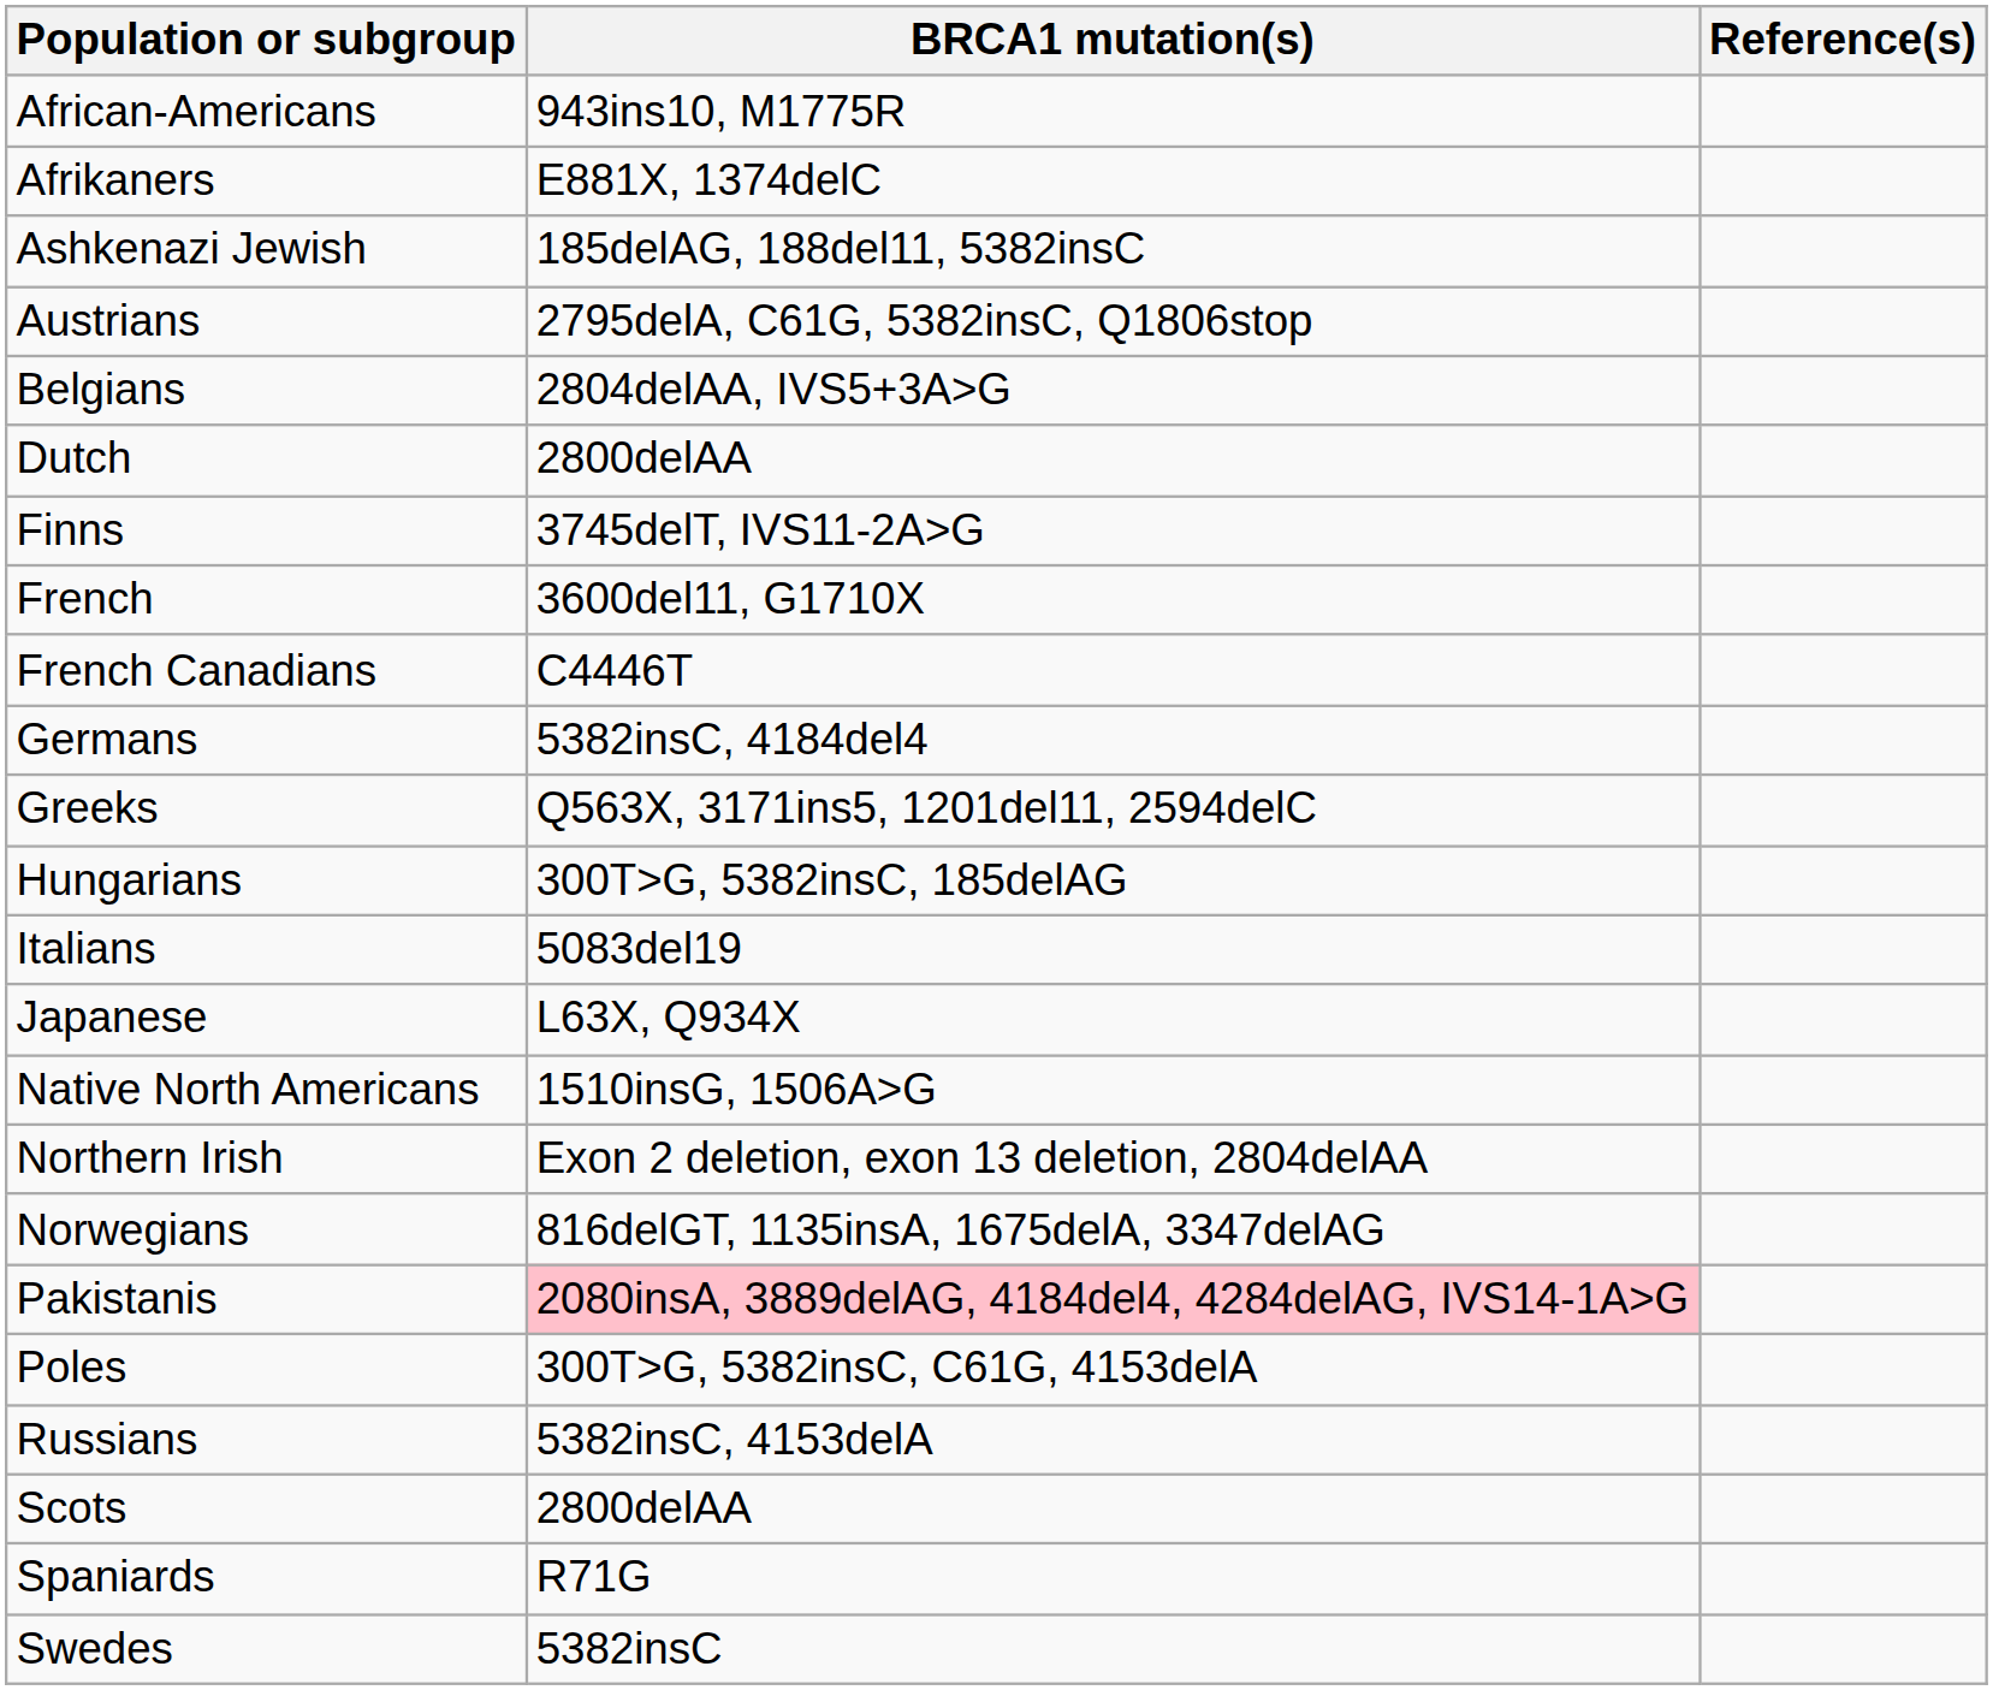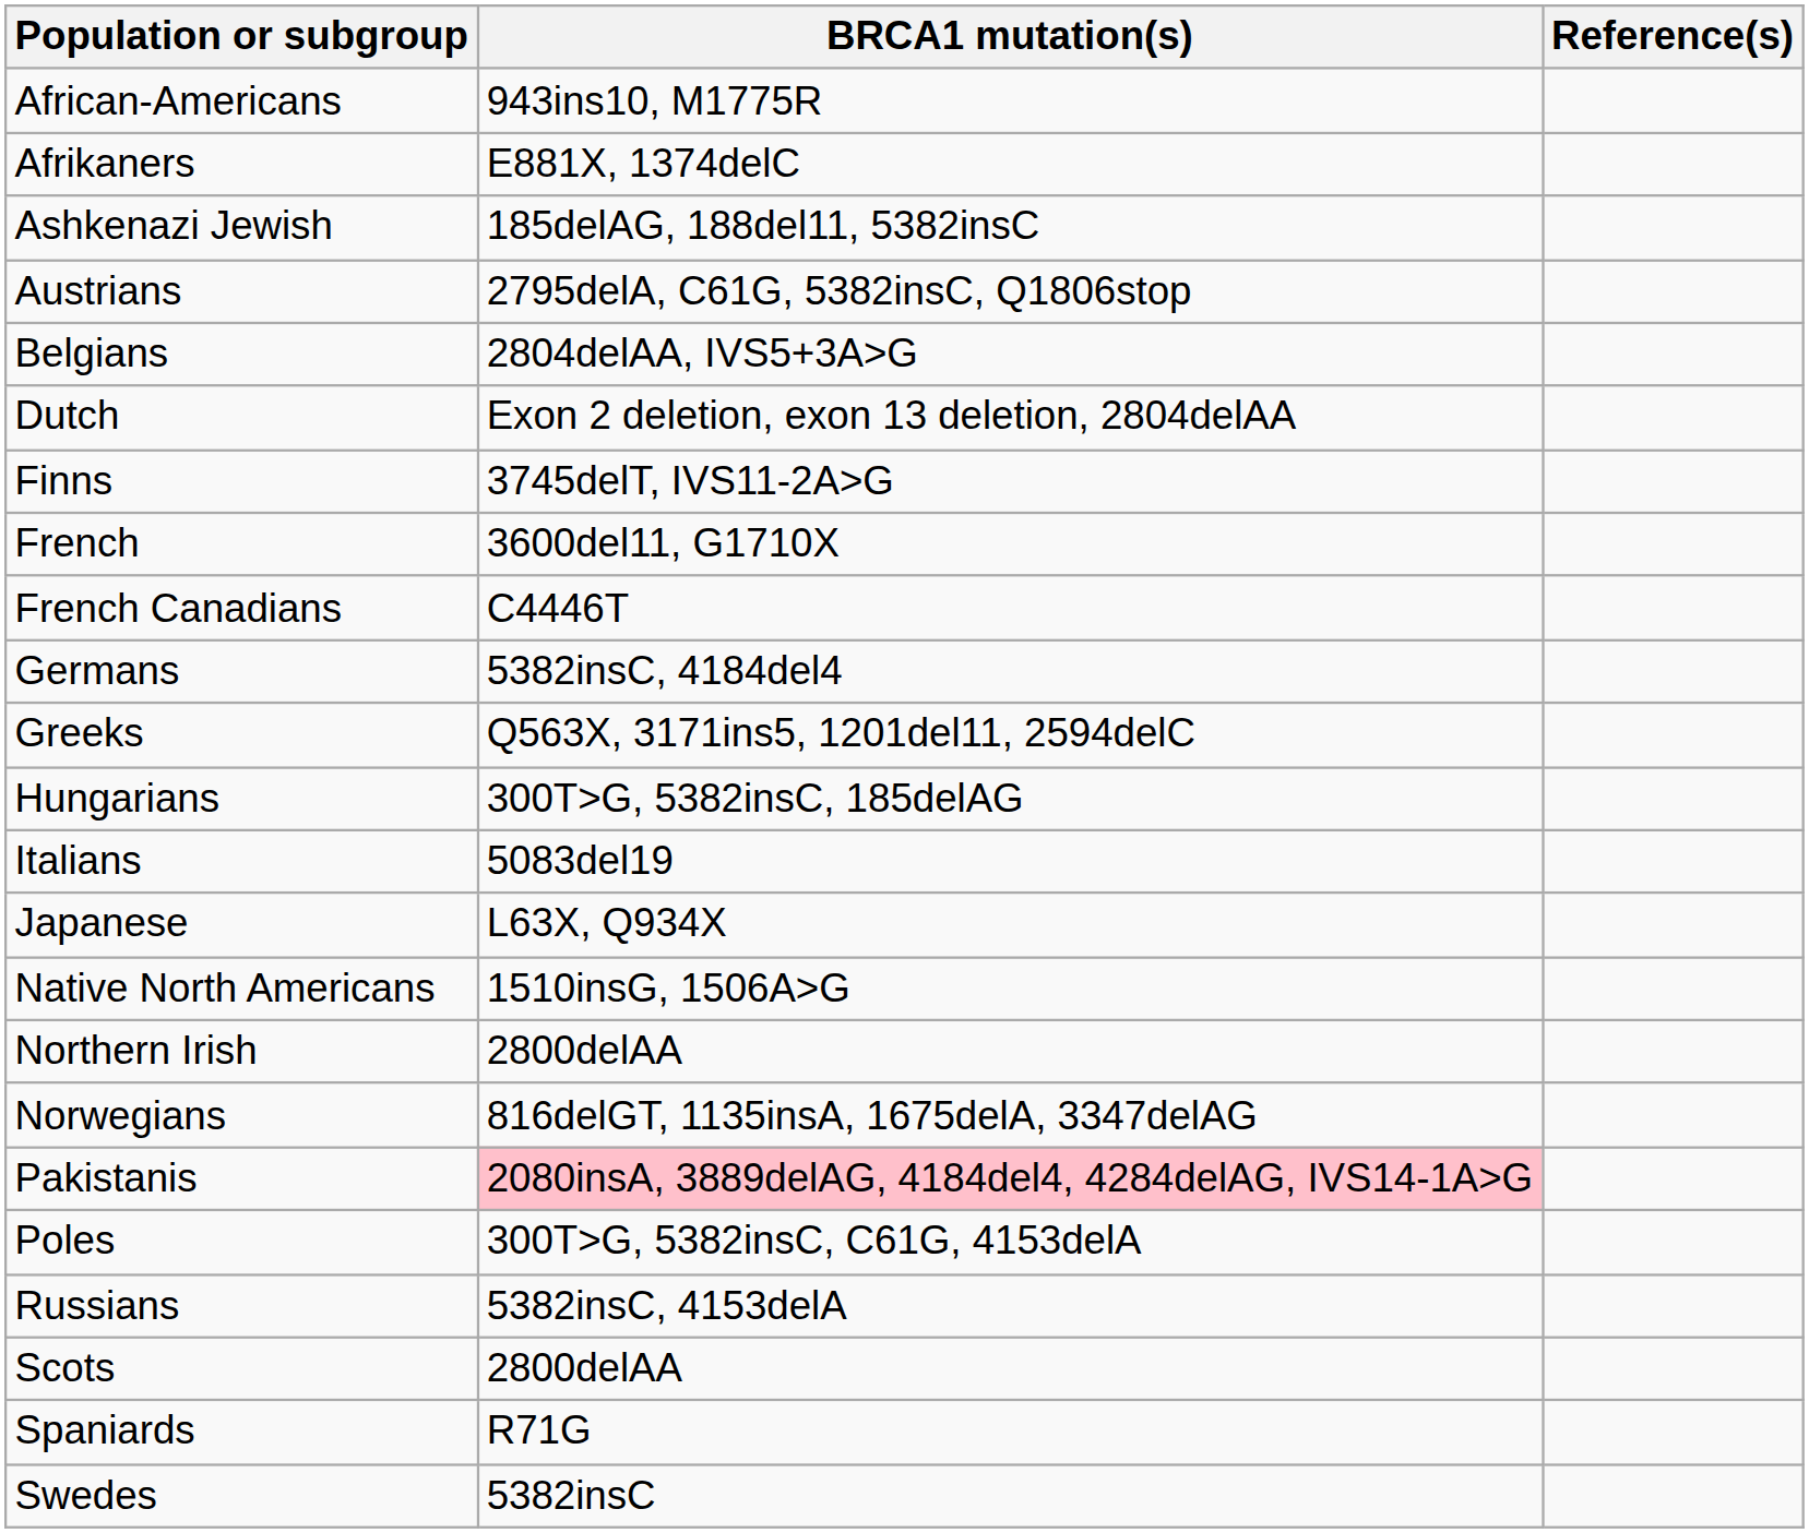 <table class="wikitable">
 <tr>
 <th>Population or subgroup</th>
 <th>BRCA1 mutation(s)</th>
 <th>Reference(s)</th>
 </tr>
 <tr>
 <td>African-Americans</td>
 <td>943ins10, M1775R</td>
 <td></td>
 </tr>
 <tr>
 <td>Afrikaners</td>
 <td>E881X, 1374delC</td>
 <td></td>
 </tr>
 <tr>
 <td>Ashkenazi Jewish</td>
 <td>185delAG, 188del11, 5382insC</td>
 <td></td>
 </tr>
 <tr>
 <td>Austrians</td>
 <td>2795delA, C61G, 5382insC, Q1806stop</td>
 <td></td>
 </tr>
 <tr>
 <td>Belgians</td>
 <td>2804delAA, IVS5+3A>G</td>
 <td></td>
 </tr>
 <tr>
 <td>Dutch</td>
-<td>2800delAA</td>
+<td>Exon 2 deletion, exon 13 deletion, 2804delAA</td>
 <td></td>
 </tr>
 <tr>
 <td>Finns</td>
 <td>3745delT, IVS11-2A>G</td>
 <td></td>
 </tr>
 <tr>
 <td>French</td>
 <td>3600del11, G1710X</td>
 <td></td>
 </tr>
 <tr>
 <td>French Canadians</td>
 <td>C4446T</td>
 <td></td>
 </tr>
 <tr>
 <td>Germans</td>
 <td>5382insC, 4184del4</td>
 <td></td>
 </tr>
 <tr>
 <td>Greeks</td>
 <td>Q563X, 3171ins5, 1201del11, 2594delC</td>
 <td></td>
 </tr>
 <tr>
 <td>Hungarians</td>
 <td>300T>G, 5382insC, 185delAG</td>
 <td></td>
 </tr>
 <tr>
 <td>Italians</td>
 <td>5083del19</td>
 <td></td>
 </tr>
 <tr>
 <td>Japanese</td>
 <td>L63X, Q934X</td>
 <td></td>
 </tr>
 <tr>
 <td>Native North Americans</td>
 <td>1510insG, 1506A>G</td>
 <td></td>
 </tr>
 <tr>
 <td>Northern Irish</td>
-<td>Exon 2 deletion, exon 13 deletion, 2804delAA</td>
+<td>2800delAA</td>
 <td></td>
 </tr>
 <tr>
 <td>Norwegians</td>
 <td>816delGT, 1135insA, 1675delA, 3347delAG</td>
 <td></td>
 </tr>
 <tr>
 <td>Pakistanis</td>
 <td style="background: pink;">2080insA, 3889delAG, 4184del4, 4284delAG, IVS14-1A>G</td>
 <td></td>
 </tr>
 <tr>
 <td>Poles</td>
 <td>300T>G, 5382insC, C61G, 4153delA</td>
 <td></td>
 </tr>
 <tr>
 <td>Russians</td>
 <td>5382insC, 4153delA</td>
 <td></td>
 </tr>
 <tr>
 <td>Scots</td>
 <td>2800delAA</td>
 <td></td>
 </tr>
 <tr>
 <td>Spaniards</td>
 <td>R71G</td>
 <td></td>
 </tr>
 <tr>
 <td>Swedes</td>
 <td>5382insC</td>
 <td></td>
 </tr>
 </table>
